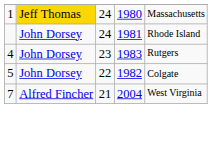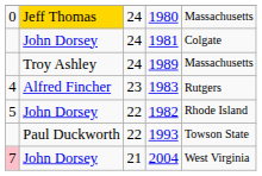 <table class="wikitable">
 <tr>
 </tr>
 <tr>
-<td>1</td>
+<td>0</td>
 <td style="background: gold;">Jeff Thomas</td>
 <td>24</td>
 <td><a href='#'>1980</a></td>
 <td style="font-size:80%;">Massachusetts</td>
 </tr>
 <tr>
 <td></td>
 <td><a href='#'>John Dorsey</a></td>
 <td>24</td>
 <td><a href='#'>1981</a></td>
-<td style="font-size:80%;">Rhode Island</td>
+<td style="font-size:80%;">Colgate</td>
+</tr>
+<tr>
+<td></td>
+<td>Troy Ashley</td>
+<td>24</td>
+<td><a href='#'>1989</a></td>
+<td style="font-size:80%;">Massachusetts</td>
 </tr>
 <tr>
 <td>4</td>
-<td><a href='#'>John Dorsey</a></td>
+<td><a href='#'>Alfred Fincher</a></td>
 <td>23</td>
 <td><a href='#'>1983</a></td>
 <td style="font-size:80%;">Rutgers</td>
 </tr>
 <tr>
 <td>5</td>
 <td><a href='#'>John Dorsey</a></td>
 <td>22</td>
 <td><a href='#'>1982</a></td>
-<td style="font-size:80%;">Colgate</td>
+<td style="font-size:80%;">Rhode Island</td>
 </tr>
 <tr>
-<td>7</td>
-<td><a href='#'>Alfred Fincher</a></td>
+<td></td>
+<td>Paul Duckworth</td>
+<td>22</td>
+<td><a href='#'>1993</a></td>
+<td style="font-size:80%;">Towson State</td>
+</tr>
+<tr>
+<td style="background: pink;">7</td>
+<td><a href='#'>John Dorsey</a></td>
 <td>21</td>
 <td><a href='#'>2004</a></td>
 <td style="font-size:80%;">West Virginia</td>
 </tr>
 </table>
